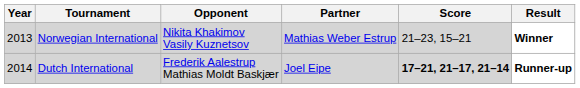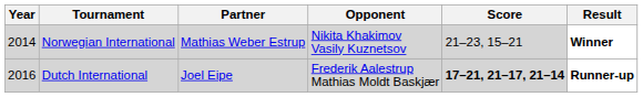 <table class="sortable wikitable" style="font-size: 90%;">
 <tr>
 <th>Year</th>
 <th>Tournament</th>
+<th>Partner</th>
 <th>Opponent</th>
-<th>Partner</th>
 <th>Score</th>
 <th>Result</th>
 </tr>
 <tr style="background:#D5D5D5">
-<td align="center">2013</td>
+<td align="center">2014</td>
 <td align="left"><a href='#'>Norwegian International</a></td>
+<td align="left"> <a href='#'>Mathias Weber Estrup</a></td>
 <td align="left"> <a href='#'>Nikita Khakimov</a><br> <a href='#'>Vasily Kuznetsov</a></td>
-<td align="left"> <a href='#'>Mathias Weber Estrup</a></td>
 <td align="left">21–23, 15–21</td>
 <td style="text-align:left; background:white"> <strong>Winner</strong></td>
 </tr>
 <tr style="background:#D5D5D5">
-<td align="center">2014</td>
+<td align="center">2016</td>
 <td align="left"><a href='#'>Dutch International</a></td>
+<td align="left"> <a href='#'>Joel Eipe</a></td>
 <td align="left"> <a href='#'>Frederik Aalestrup</a><br> Mathias Moldt Baskjær</td>
-<td align="left"> <a href='#'>Joel Eipe</a></td>
 <td align="left"><strong>17–21, 21–17, 21–14</strong></td>
 <td style="text-align:left; background:white"> <strong>Runner-up</strong></td>
 </tr>
 </table>
